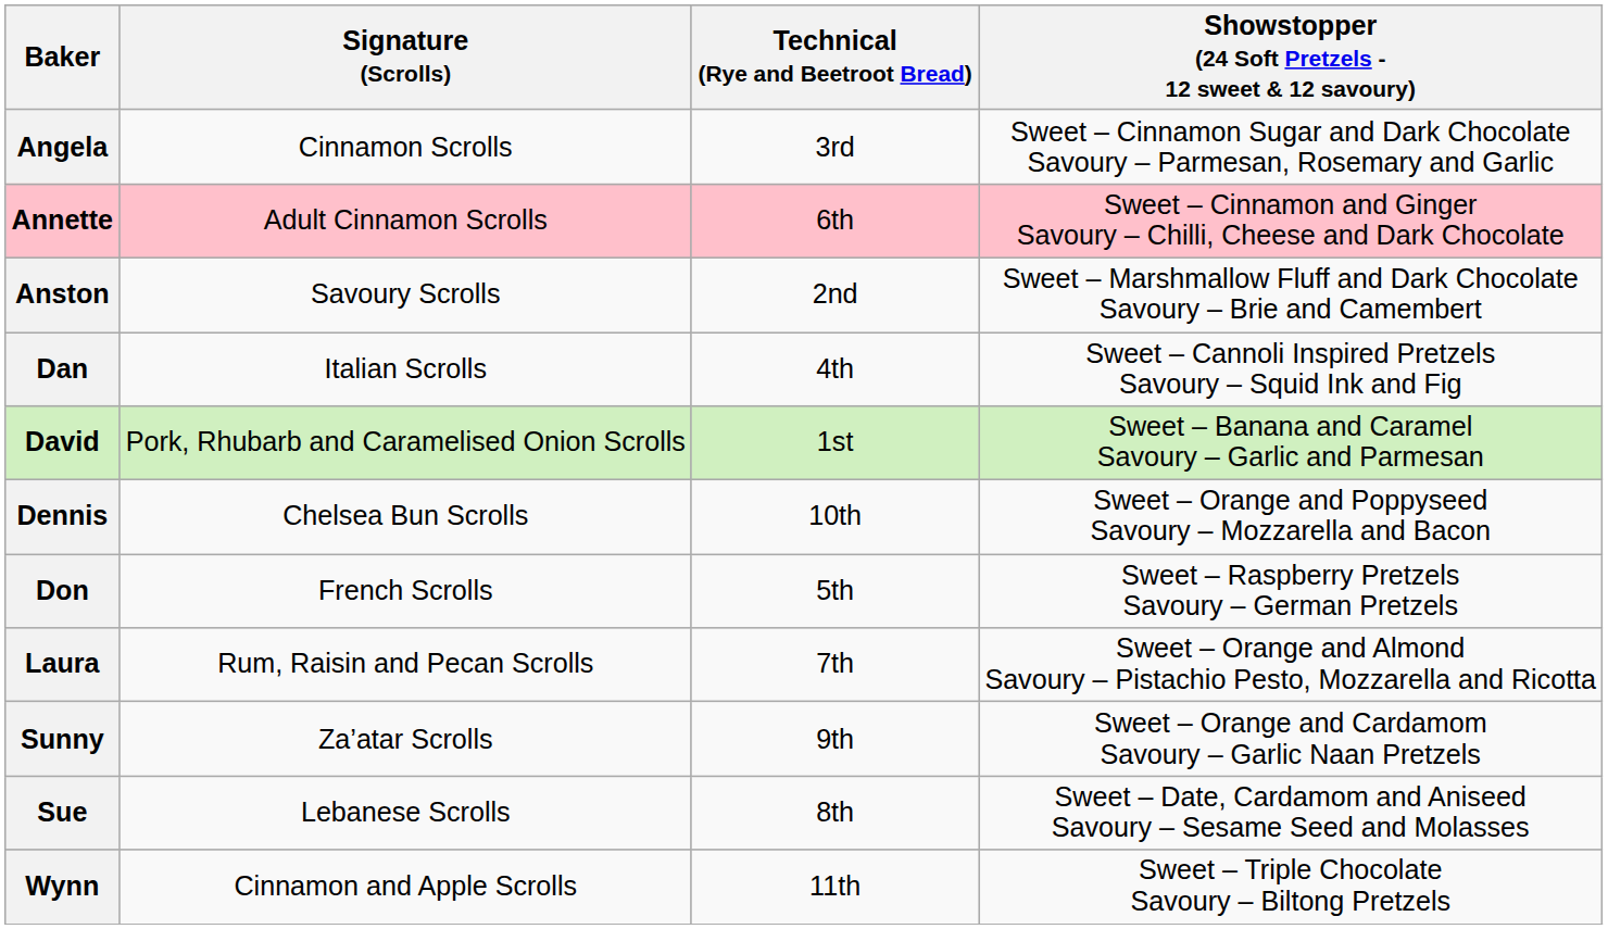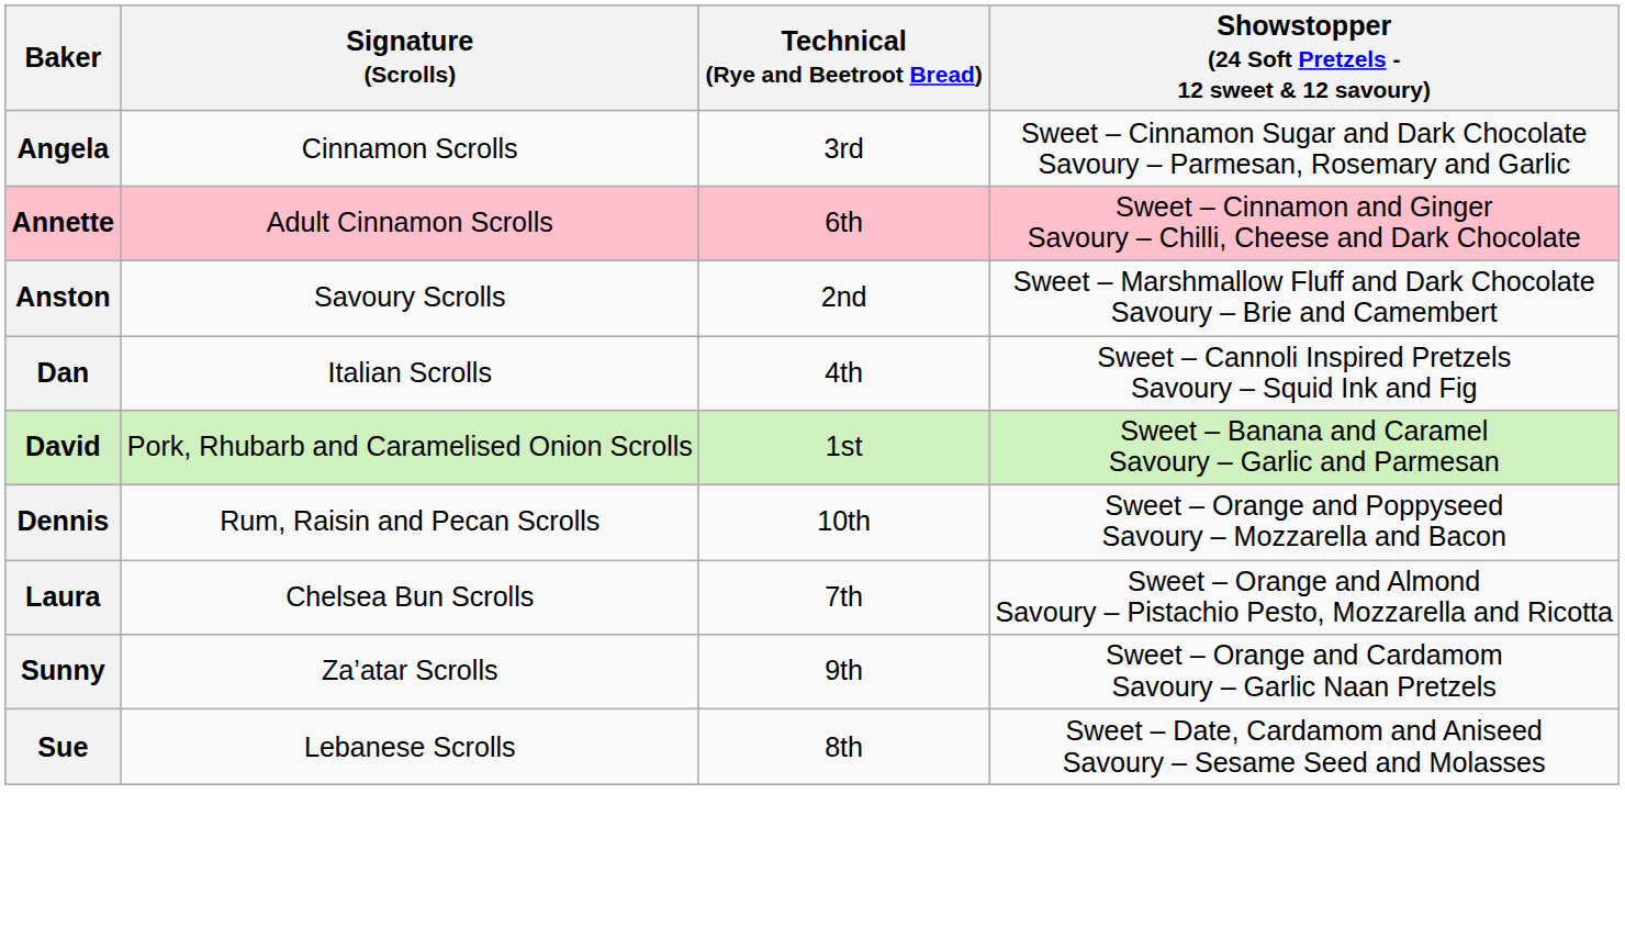 <table class="wikitable sortable" style="text-align:center">
 <tr>
 <th>Baker</th>
 <th class="unsortable">Signature<br><small>(Scrolls)</small></th>
 <th>Technical<br><small>(Rye and Beetroot <a href='#'>Bread</a>)</small></th>
 <th class="unsortable">Showstopper<br><small>(24 Soft <a href='#'>Pretzels</a> -<br>12 sweet & 12 savoury)</small></th>
 </tr>
 <tr>
 <th>Angela</th>
 <td>Cinnamon Scrolls</td>
 <td>3rd</td>
 <td>Sweet – Cinnamon Sugar and Dark Chocolate<br>Savoury – Parmesan, Rosemary and Garlic</td>
 </tr>
 <tr style="background:Pink;">
 <th style="background:Pink;">Annette</th>
 <td>Adult Cinnamon Scrolls</td>
 <td>6th</td>
 <td>Sweet – Cinnamon and Ginger<br>Savoury – Chilli, Cheese and Dark Chocolate</td>
 </tr>
 <tr>
 <th>Anston</th>
 <td>Savoury Scrolls</td>
 <td>2nd</td>
 <td>Sweet – Marshmallow Fluff and Dark Chocolate<br>Savoury – Brie and Camembert</td>
 </tr>
 <tr>
 <th>Dan</th>
 <td>Italian Scrolls</td>
 <td>4th</td>
 <td>Sweet – Cannoli Inspired Pretzels<br>Savoury – Squid Ink and Fig</td>
 </tr>
 <tr style="background:#d0f0c0;">
 <th style="background:#d0f0c0;">David</th>
 <td>Pork, Rhubarb and Caramelised Onion Scrolls</td>
 <td>1st</td>
 <td>Sweet – Banana and Caramel<br>Savoury – Garlic and Parmesan</td>
 </tr>
 <tr>
 <th>Dennis</th>
-<td>Chelsea Bun Scrolls</td>
+<td>Rum, Raisin and Pecan Scrolls</td>
 <td>10th</td>
 <td>Sweet – Orange and Poppyseed<br>Savoury – Mozzarella and Bacon</td>
 </tr>
 <tr>
-<th>Don</th>
-<td>French Scrolls</td>
-<td>5th</td>
-<td>Sweet – Raspberry Pretzels<br>Savoury – German Pretzels</td>
-</tr>
-<tr>
 <th>Laura</th>
-<td>Rum, Raisin and Pecan Scrolls</td>
+<td>Chelsea Bun Scrolls</td>
 <td>7th</td>
 <td>Sweet – Orange and Almond <br>Savoury – Pistachio Pesto, Mozzarella and Ricotta</td>
 </tr>
 <tr>
 <th>Sunny</th>
 <td>Za’atar Scrolls</td>
 <td>9th</td>
 <td>Sweet – Orange and Cardamom<br>Savoury – Garlic Naan Pretzels</td>
 </tr>
 <tr>
 <th>Sue</th>
 <td>Lebanese Scrolls</td>
 <td>8th</td>
 <td>Sweet – Date, Cardamom and Aniseed<br>Savoury – Sesame Seed and Molasses</td>
 </tr>
 <tr>
-<th>Wynn</th>
-<td>Cinnamon and Apple Scrolls</td>
-<td>11th</td>
-<td>Sweet – Triple Chocolate<br>Savoury – Biltong Pretzels</td>
-</tr>
-<tr>
 </tr>
 </table>
